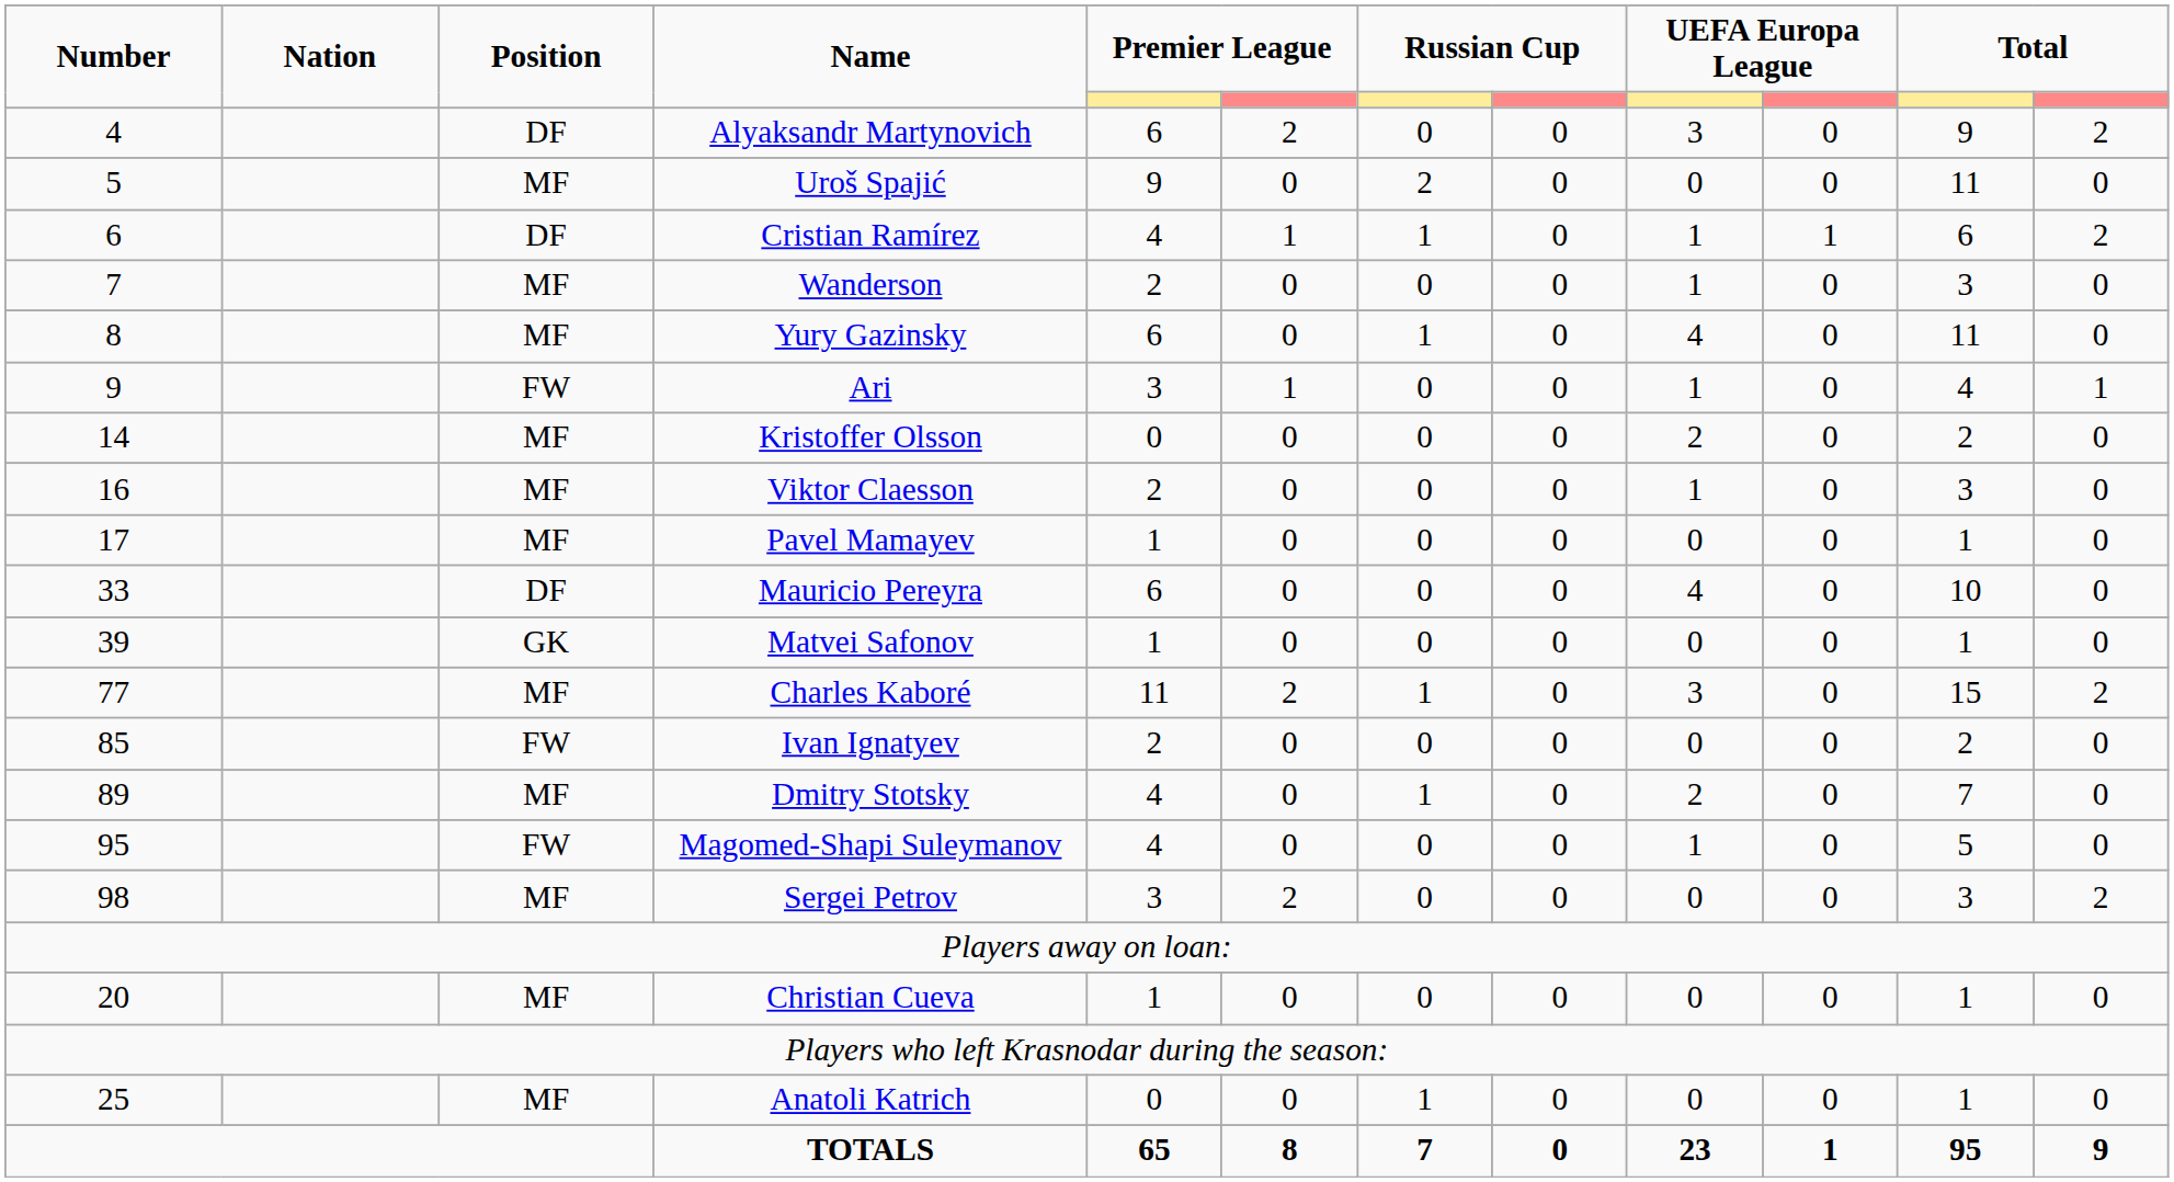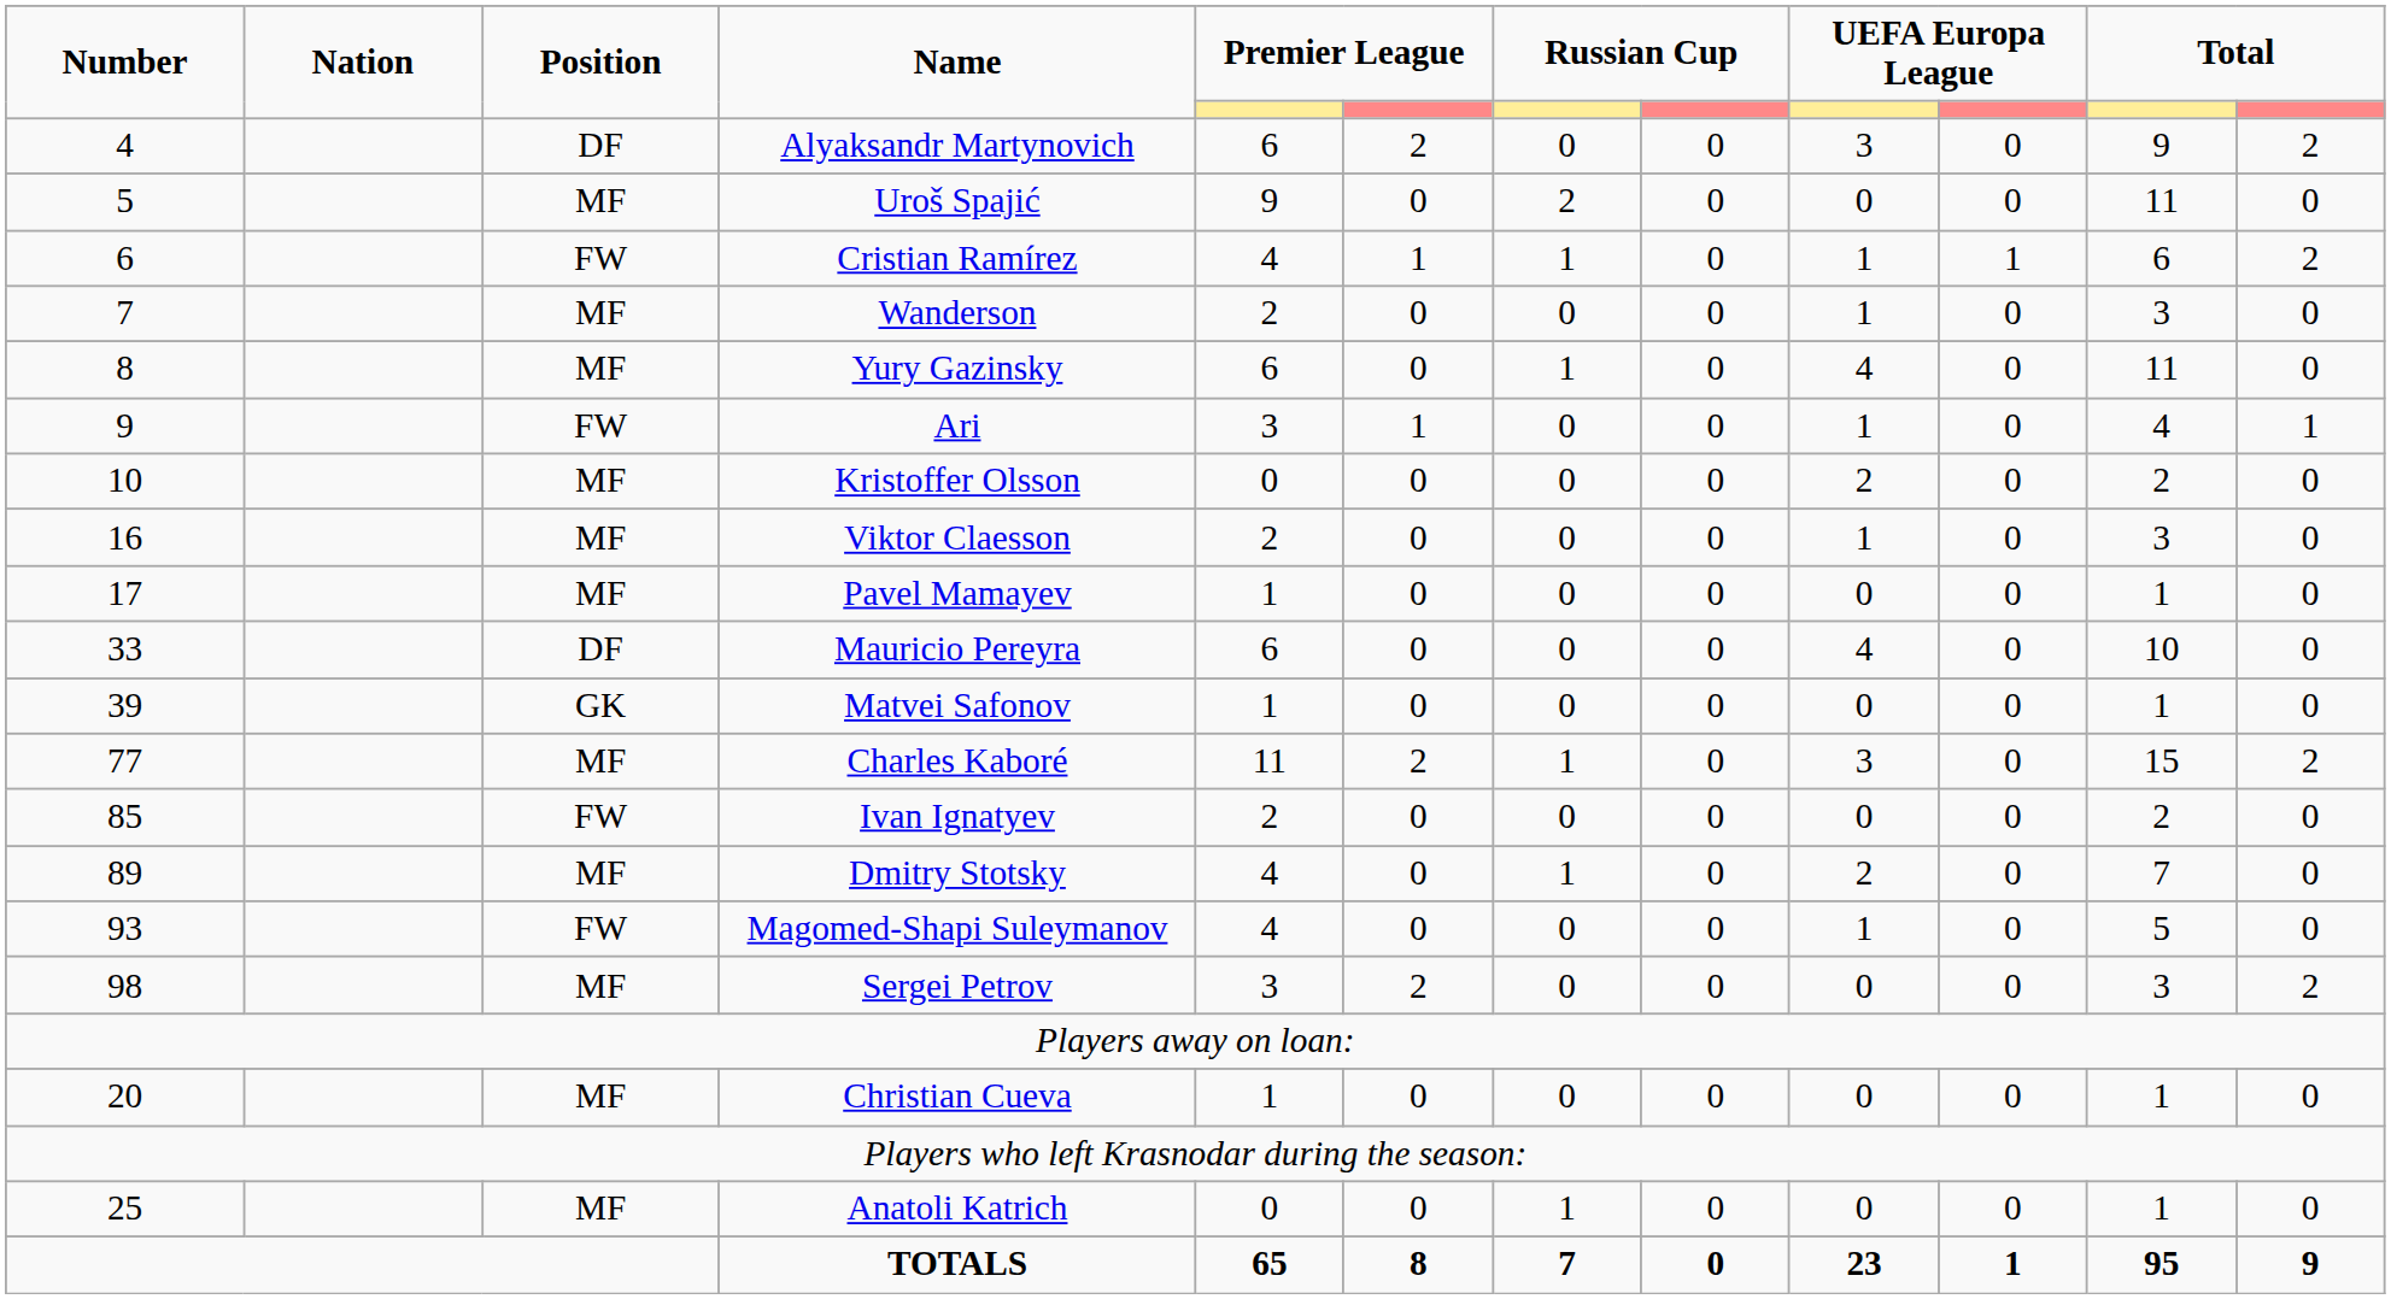 <table class="wikitable" style="font-size: 100%; text-align: center;">
 <tr>
 <td rowspan="2" width="10%" align="center"><strong>Number</strong></td>
 <td rowspan="2" width="10%" align="center"><strong>Nation</strong></td>
 <td rowspan="2" width="10%" align="center"><strong>Position</strong></td>
 <td rowspan="2" width="20%" align="center"><strong>Name</strong></td>
 <td colspan="2" align="center"><strong>Premier League</strong></td>
 <td colspan="2" align="center"><strong>Russian Cup</strong></td>
 <td colspan="2" align="center"><strong>UEFA Europa League</strong></td>
 <td colspan="2" align="center"><strong>Total</strong></td>
 </tr>
 <tr>
 <th width=60 style="background: #FFEE99"></th>
 <th width=60 style="background: #FF8888"></th>
 <th width=60 style="background: #FFEE99"></th>
 <th width=60 style="background: #FF8888"></th>
 <th width=60 style="background: #FFEE99"></th>
 <th width=60 style="background: #FF8888"></th>
 <th width=60 style="background: #FFEE99"></th>
 <th width=60 style="background: #FF8888"></th>
 </tr>
 <tr>
 <td>4</td>
 <td></td>
 <td>DF</td>
 <td><a href='#'>Alyaksandr Martynovich</a></td>
 <td>6</td>
 <td>2</td>
 <td>0</td>
 <td>0</td>
 <td>3</td>
 <td>0</td>
 <td>9</td>
 <td>2</td>
 </tr>
 <tr>
 <td>5</td>
 <td></td>
 <td>MF</td>
 <td><a href='#'>Uroš Spajić</a></td>
 <td>9</td>
 <td>0</td>
 <td>2</td>
 <td>0</td>
 <td>0</td>
 <td>0</td>
 <td>11</td>
 <td>0</td>
 </tr>
 <tr>
 <td>6</td>
 <td></td>
-<td>DF</td>
+<td>FW</td>
 <td><a href='#'>Cristian Ramírez</a></td>
 <td>4</td>
 <td>1</td>
 <td>1</td>
 <td>0</td>
 <td>1</td>
 <td>1</td>
 <td>6</td>
 <td>2</td>
 </tr>
 <tr>
 <td>7</td>
 <td></td>
 <td>MF</td>
 <td><a href='#'>Wanderson</a></td>
 <td>2</td>
 <td>0</td>
 <td>0</td>
 <td>0</td>
 <td>1</td>
 <td>0</td>
 <td>3</td>
 <td>0</td>
 </tr>
 <tr>
 <td>8</td>
 <td></td>
 <td>MF</td>
 <td><a href='#'>Yury Gazinsky</a></td>
 <td>6</td>
 <td>0</td>
 <td>1</td>
 <td>0</td>
 <td>4</td>
 <td>0</td>
 <td>11</td>
 <td>0</td>
 </tr>
 <tr>
 <td>9</td>
 <td></td>
 <td>FW</td>
 <td><a href='#'>Ari</a></td>
 <td>3</td>
 <td>1</td>
 <td>0</td>
 <td>0</td>
 <td>1</td>
 <td>0</td>
 <td>4</td>
 <td>1</td>
 </tr>
 <tr>
-<td>14</td>
+<td>10</td>
 <td></td>
 <td>MF</td>
 <td><a href='#'>Kristoffer Olsson</a></td>
 <td>0</td>
 <td>0</td>
 <td>0</td>
 <td>0</td>
 <td>2</td>
 <td>0</td>
 <td>2</td>
 <td>0</td>
 </tr>
 <tr>
 <td>16</td>
 <td></td>
 <td>MF</td>
 <td><a href='#'>Viktor Claesson</a></td>
 <td>2</td>
 <td>0</td>
 <td>0</td>
 <td>0</td>
 <td>1</td>
 <td>0</td>
 <td>3</td>
 <td>0</td>
 </tr>
 <tr>
 <td>17</td>
 <td></td>
 <td>MF</td>
 <td><a href='#'>Pavel Mamayev</a></td>
 <td>1</td>
 <td>0</td>
 <td>0</td>
 <td>0</td>
 <td>0</td>
 <td>0</td>
 <td>1</td>
 <td>0</td>
 </tr>
 <tr>
 <td>33</td>
 <td></td>
 <td>DF</td>
 <td><a href='#'>Mauricio Pereyra</a></td>
 <td>6</td>
 <td>0</td>
 <td>0</td>
 <td>0</td>
 <td>4</td>
 <td>0</td>
 <td>10</td>
 <td>0</td>
 </tr>
 <tr>
 <td>39</td>
 <td></td>
 <td>GK</td>
 <td><a href='#'>Matvei Safonov</a></td>
 <td>1</td>
 <td>0</td>
 <td>0</td>
 <td>0</td>
 <td>0</td>
 <td>0</td>
 <td>1</td>
 <td>0</td>
 </tr>
 <tr>
 <td>77</td>
 <td></td>
 <td>MF</td>
 <td><a href='#'>Charles Kaboré</a></td>
 <td>11</td>
 <td>2</td>
 <td>1</td>
 <td>0</td>
 <td>3</td>
 <td>0</td>
 <td>15</td>
 <td>2</td>
 </tr>
 <tr>
 <td>85</td>
 <td></td>
 <td>FW</td>
 <td><a href='#'>Ivan Ignatyev</a></td>
 <td>2</td>
 <td>0</td>
 <td>0</td>
 <td>0</td>
 <td>0</td>
 <td>0</td>
 <td>2</td>
 <td>0</td>
 </tr>
 <tr>
 <td>89</td>
 <td></td>
 <td>MF</td>
 <td><a href='#'>Dmitry Stotsky</a></td>
 <td>4</td>
 <td>0</td>
 <td>1</td>
 <td>0</td>
 <td>2</td>
 <td>0</td>
 <td>7</td>
 <td>0</td>
 </tr>
 <tr>
-<td>95</td>
+<td>93</td>
 <td></td>
 <td>FW</td>
 <td><a href='#'>Magomed-Shapi Suleymanov</a></td>
 <td>4</td>
 <td>0</td>
 <td>0</td>
 <td>0</td>
 <td>1</td>
 <td>0</td>
 <td>5</td>
 <td>0</td>
 </tr>
 <tr>
 <td>98</td>
 <td></td>
 <td>MF</td>
 <td><a href='#'>Sergei Petrov</a></td>
 <td>3</td>
 <td>2</td>
 <td>0</td>
 <td>0</td>
 <td>0</td>
 <td>0</td>
 <td>3</td>
 <td>2</td>
 </tr>
 <tr>
 <td colspan="14"><em>Players away on loan:</em></td>
 </tr>
 <tr>
 <td>20</td>
 <td></td>
 <td>MF</td>
 <td><a href='#'>Christian Cueva</a></td>
 <td>1</td>
 <td>0</td>
 <td>0</td>
 <td>0</td>
 <td>0</td>
 <td>0</td>
 <td>1</td>
 <td>0</td>
 </tr>
 <tr>
 <td colspan="14"><em>Players who left Krasnodar during the season:</em></td>
 </tr>
 <tr>
 <td>25</td>
 <td></td>
 <td>MF</td>
 <td><a href='#'>Anatoli Katrich</a></td>
 <td>0</td>
 <td>0</td>
 <td>1</td>
 <td>0</td>
 <td>0</td>
 <td>0</td>
 <td>1</td>
 <td>0</td>
 </tr>
 <tr>
 <td colspan="3"></td>
 <td><strong>TOTALS</strong></td>
 <td><strong>65</strong></td>
 <td><strong>8</strong></td>
 <td><strong>7</strong></td>
 <td><strong>0</strong></td>
 <td><strong>23</strong></td>
 <td><strong>1</strong></td>
 <td><strong>95</strong></td>
 <td><strong>9</strong></td>
 </tr>
 </table>
